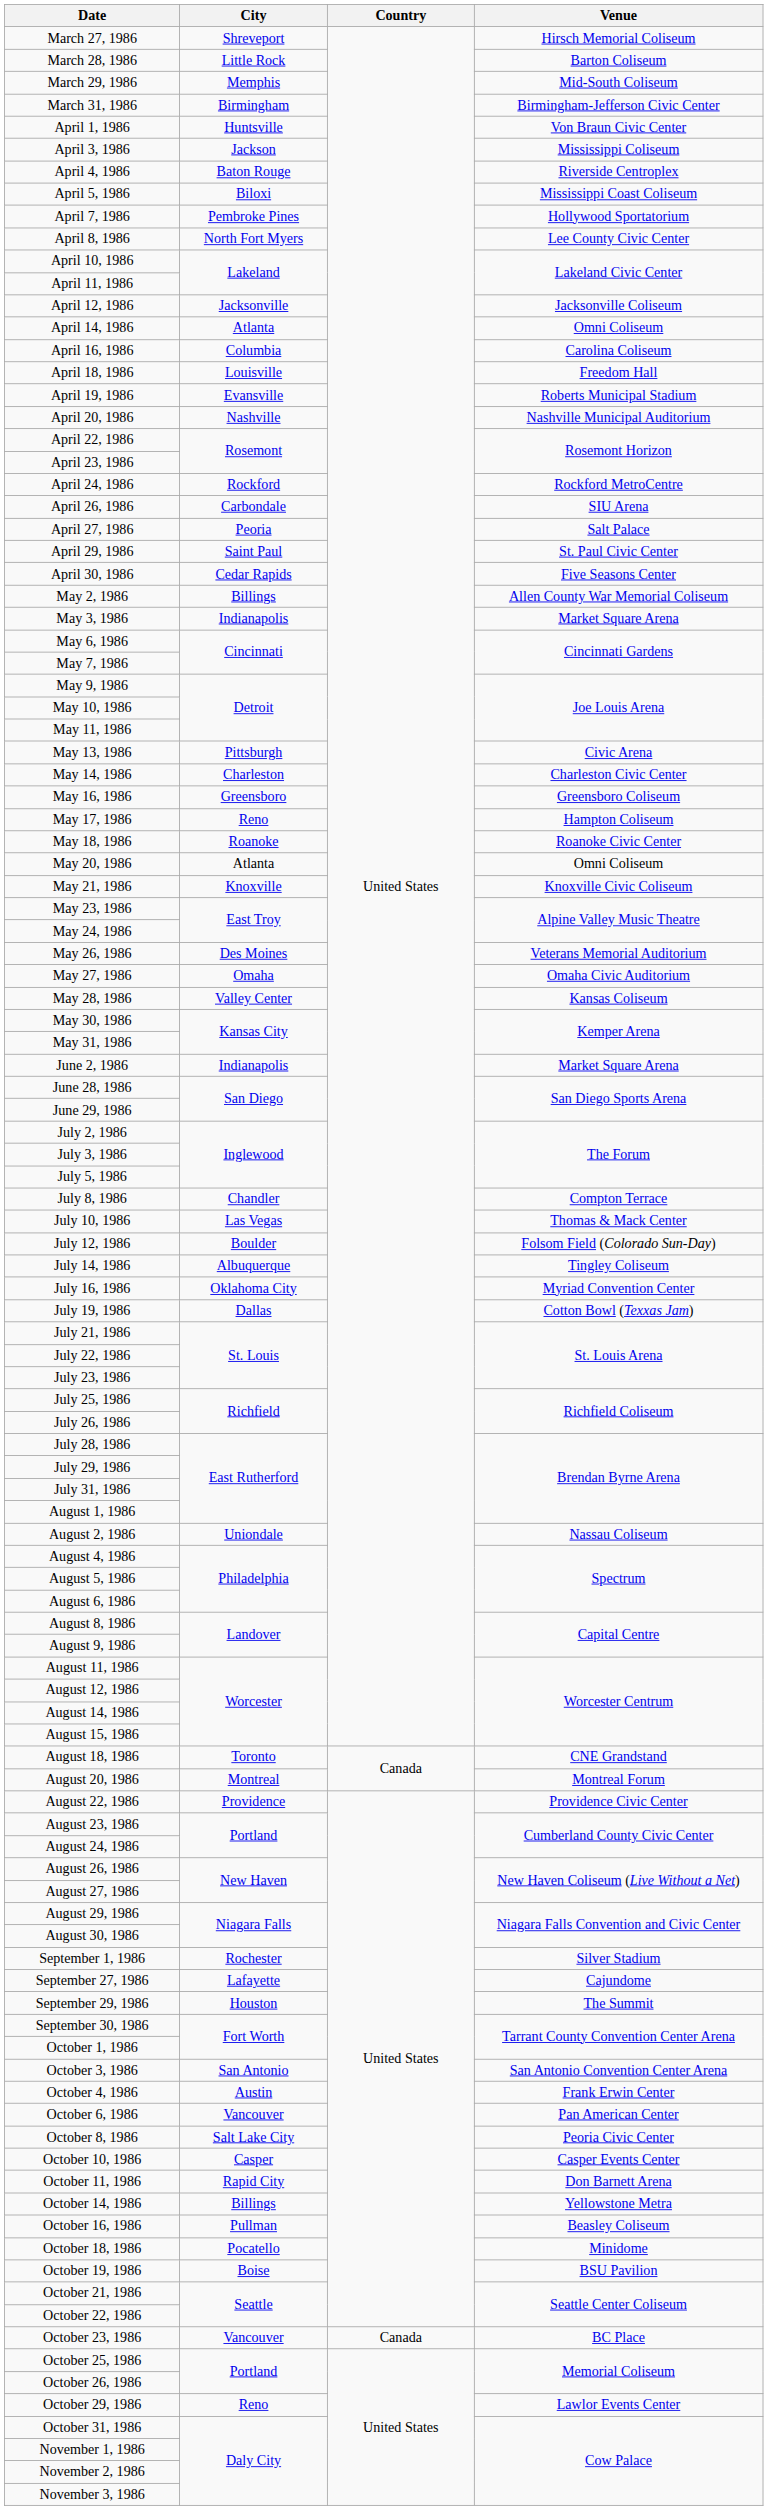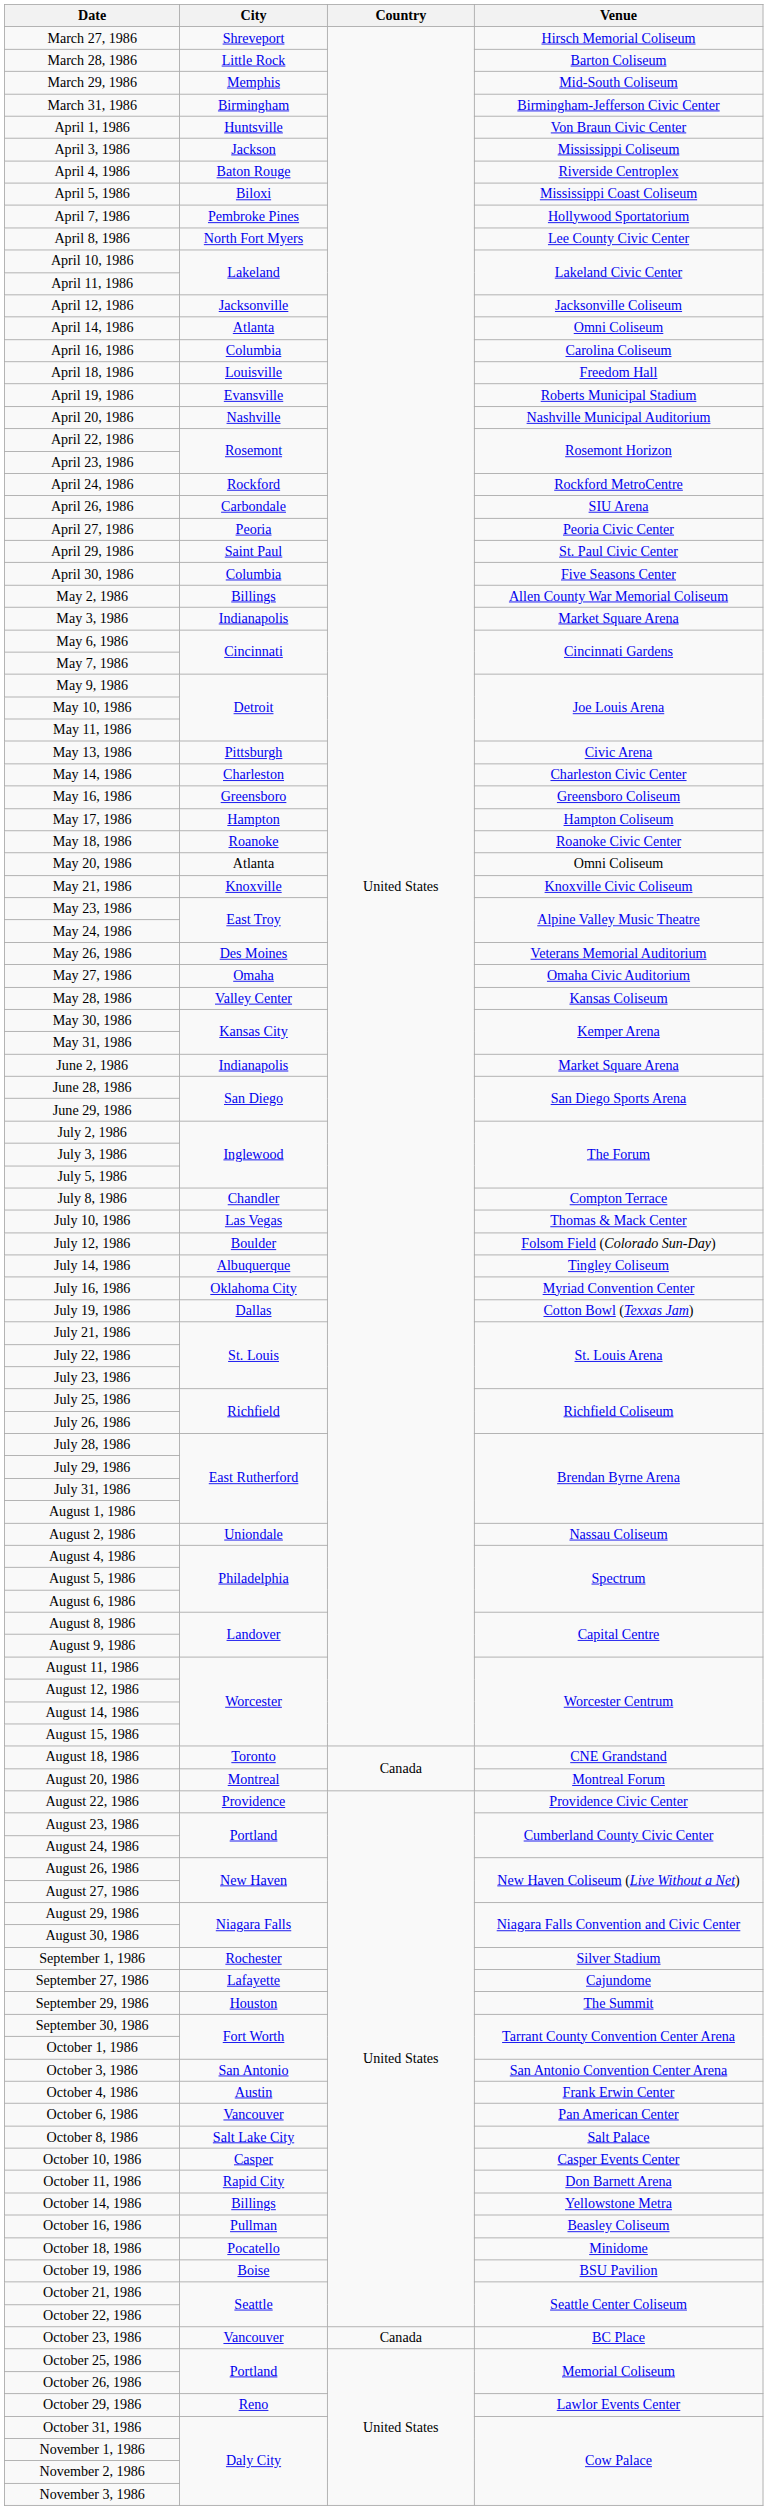 <table class="wikitable plainrowheaders" style="text-align:center;">
 <tr>
 <th scope="col" style="width:12em;">Date</th>
 <th scope="col" style="width:10em;">City</th>
 <th scope="col" style="width:10em;">Country</th>
 <th scope="col" style="width:20em;">Venue</th>
 </tr>
 <tr>
 <td>March 27, 1986</td>
 <td><a href='#'>Shreveport</a></td>
 <td rowspan="77">United States</td>
 <td><a href='#'>Hirsch Memorial Coliseum</a></td>
 </tr>
 <tr>
 <td>March 28, 1986</td>
 <td><a href='#'>Little Rock</a></td>
 <td><a href='#'>Barton Coliseum</a></td>
 </tr>
 <tr>
 <td>March 29, 1986</td>
 <td><a href='#'>Memphis</a></td>
 <td><a href='#'>Mid-South Coliseum</a></td>
 </tr>
 <tr>
 <td>March 31, 1986</td>
 <td><a href='#'>Birmingham</a></td>
 <td><a href='#'>Birmingham-Jefferson Civic Center</a></td>
 </tr>
 <tr>
 <td>April 1, 1986</td>
 <td><a href='#'>Huntsville</a></td>
 <td><a href='#'>Von Braun Civic Center</a></td>
 </tr>
 <tr>
 <td>April 3, 1986</td>
 <td><a href='#'>Jackson</a></td>
 <td><a href='#'>Mississippi Coliseum</a></td>
 </tr>
 <tr>
 <td>April 4, 1986</td>
 <td><a href='#'>Baton Rouge</a></td>
 <td><a href='#'>Riverside Centroplex</a></td>
 </tr>
 <tr>
 <td>April 5, 1986</td>
 <td><a href='#'>Biloxi</a></td>
 <td><a href='#'>Mississippi Coast Coliseum</a></td>
 </tr>
 <tr>
 <td>April 7, 1986</td>
 <td><a href='#'>Pembroke Pines</a></td>
 <td><a href='#'>Hollywood Sportatorium</a></td>
 </tr>
 <tr>
 <td>April 8, 1986</td>
 <td><a href='#'>North Fort Myers</a></td>
 <td><a href='#'>Lee County Civic Center</a></td>
 </tr>
 <tr>
 <td>April 10, 1986</td>
 <td rowspan="2"><a href='#'>Lakeland</a></td>
 <td rowspan="2"><a href='#'>Lakeland Civic Center</a></td>
 </tr>
 <tr>
 <td>April 11, 1986</td>
 </tr>
 <tr>
 <td>April 12, 1986</td>
 <td><a href='#'>Jacksonville</a></td>
 <td><a href='#'>Jacksonville Coliseum</a></td>
 </tr>
 <tr>
 <td>April 14, 1986</td>
 <td><a href='#'>Atlanta</a></td>
 <td><a href='#'>Omni Coliseum</a></td>
 </tr>
 <tr>
 <td>April 16, 1986</td>
 <td><a href='#'>Columbia</a></td>
 <td><a href='#'>Carolina Coliseum</a></td>
 </tr>
 <tr>
 <td>April 18, 1986</td>
 <td><a href='#'>Louisville</a></td>
 <td><a href='#'>Freedom Hall</a></td>
 </tr>
 <tr>
 <td>April 19, 1986</td>
 <td><a href='#'>Evansville</a></td>
 <td><a href='#'>Roberts Municipal Stadium</a></td>
 </tr>
 <tr>
 <td>April 20, 1986</td>
 <td><a href='#'>Nashville</a></td>
 <td><a href='#'>Nashville Municipal Auditorium</a></td>
 </tr>
 <tr>
 <td>April 22, 1986</td>
 <td rowspan="2"><a href='#'>Rosemont</a></td>
 <td rowspan="2"><a href='#'>Rosemont Horizon</a></td>
 </tr>
 <tr>
 <td>April 23, 1986</td>
 </tr>
 <tr>
 <td>April 24, 1986</td>
 <td><a href='#'>Rockford</a></td>
 <td><a href='#'>Rockford MetroCentre</a></td>
 </tr>
 <tr>
 <td>April 26, 1986</td>
 <td><a href='#'>Carbondale</a></td>
 <td><a href='#'>SIU Arena</a></td>
 </tr>
 <tr>
 <td>April 27, 1986</td>
 <td><a href='#'>Peoria</a></td>
-<td><a href='#'>Salt Palace</a></td>
+<td><a href='#'>Peoria Civic Center</a></td>
 </tr>
 <tr>
 <td>April 29, 1986</td>
 <td><a href='#'>Saint Paul</a></td>
 <td><a href='#'>St. Paul Civic Center</a></td>
 </tr>
 <tr>
 <td>April 30, 1986</td>
-<td><a href='#'>Cedar Rapids</a></td>
+<td><a href='#'>Columbia</a></td>
 <td><a href='#'>Five Seasons Center</a></td>
 </tr>
 <tr>
 <td>May 2, 1986</td>
 <td><a href='#'>Billings</a></td>
 <td><a href='#'>Allen County War Memorial Coliseum</a></td>
 </tr>
 <tr>
 <td>May 3, 1986</td>
 <td><a href='#'>Indianapolis</a></td>
 <td><a href='#'>Market Square Arena</a></td>
 </tr>
 <tr>
 <td>May 6, 1986</td>
 <td rowspan="2"><a href='#'>Cincinnati</a></td>
 <td rowspan="2"><a href='#'>Cincinnati Gardens</a></td>
 </tr>
 <tr>
 <td>May 7, 1986</td>
 </tr>
 <tr>
 <td>May 9, 1986</td>
 <td rowspan="3"><a href='#'>Detroit</a></td>
 <td rowspan="3"><a href='#'>Joe Louis Arena</a></td>
 </tr>
 <tr>
 <td>May 10, 1986</td>
 </tr>
 <tr>
 <td>May 11, 1986</td>
 </tr>
 <tr>
 <td>May 13, 1986</td>
 <td><a href='#'>Pittsburgh</a></td>
 <td><a href='#'>Civic Arena</a></td>
 </tr>
 <tr>
 <td>May 14, 1986</td>
 <td><a href='#'>Charleston</a></td>
 <td><a href='#'>Charleston Civic Center</a></td>
 </tr>
 <tr>
 <td>May 16, 1986</td>
 <td><a href='#'>Greensboro</a></td>
 <td><a href='#'>Greensboro Coliseum</a></td>
 </tr>
 <tr>
 <td>May 17, 1986</td>
-<td><a href='#'>Reno</a></td>
+<td><a href='#'>Hampton</a></td>
 <td><a href='#'>Hampton Coliseum</a></td>
 </tr>
 <tr>
 <td>May 18, 1986</td>
 <td><a href='#'>Roanoke</a></td>
 <td><a href='#'>Roanoke Civic Center</a></td>
 </tr>
 <tr>
 <td>May 20, 1986</td>
 <td>Atlanta</td>
 <td>Omni Coliseum</td>
 </tr>
 <tr>
 <td>May 21, 1986</td>
 <td><a href='#'>Knoxville</a></td>
 <td><a href='#'>Knoxville Civic Coliseum</a></td>
 </tr>
 <tr>
 <td>May 23, 1986</td>
 <td rowspan="2"><a href='#'>East Troy</a></td>
 <td rowspan="2"><a href='#'>Alpine Valley Music Theatre</a></td>
 </tr>
 <tr>
 <td>May 24, 1986</td>
 </tr>
 <tr>
 <td>May 26, 1986</td>
 <td><a href='#'>Des Moines</a></td>
 <td><a href='#'>Veterans Memorial Auditorium</a></td>
 </tr>
 <tr>
 <td>May 27, 1986</td>
 <td><a href='#'>Omaha</a></td>
 <td><a href='#'>Omaha Civic Auditorium</a></td>
 </tr>
 <tr>
 <td>May 28, 1986</td>
 <td><a href='#'>Valley Center</a></td>
 <td><a href='#'>Kansas Coliseum</a></td>
 </tr>
 <tr>
 <td>May 30, 1986</td>
 <td rowspan="2"><a href='#'>Kansas City</a></td>
 <td rowspan="2"><a href='#'>Kemper Arena</a></td>
 </tr>
 <tr>
 <td>May 31, 1986</td>
 </tr>
 <tr>
 <td>June 2, 1986</td>
 <td><a href='#'>Indianapolis</a></td>
 <td><a href='#'>Market Square Arena</a></td>
 </tr>
 <tr>
 <td>June 28, 1986</td>
 <td rowspan="2"><a href='#'>San Diego</a></td>
 <td rowspan="2"><a href='#'>San Diego Sports Arena</a></td>
 </tr>
 <tr>
 <td>June 29, 1986</td>
 </tr>
 <tr>
 <td>July 2, 1986</td>
 <td rowspan="3"><a href='#'>Inglewood</a></td>
 <td rowspan="3"><a href='#'>The Forum</a></td>
 </tr>
 <tr>
 <td>July 3, 1986</td>
 </tr>
 <tr>
 <td>July 5, 1986</td>
 </tr>
 <tr>
 <td>July 8, 1986</td>
 <td><a href='#'>Chandler</a></td>
 <td><a href='#'>Compton Terrace</a></td>
 </tr>
 <tr>
 <td>July 10, 1986</td>
 <td><a href='#'>Las Vegas</a></td>
 <td><a href='#'>Thomas & Mack Center</a></td>
 </tr>
 <tr>
 <td>July 12, 1986</td>
 <td><a href='#'>Boulder</a></td>
 <td><a href='#'>Folsom Field</a> (<em>Colorado Sun-Day</em>)</td>
 </tr>
 <tr>
 <td>July 14, 1986</td>
 <td><a href='#'>Albuquerque</a></td>
 <td><a href='#'>Tingley Coliseum</a></td>
 </tr>
 <tr>
 <td>July 16, 1986</td>
 <td><a href='#'>Oklahoma City</a></td>
 <td><a href='#'>Myriad Convention Center</a></td>
 </tr>
 <tr>
 <td>July 19, 1986</td>
 <td><a href='#'>Dallas</a></td>
 <td><a href='#'>Cotton Bowl</a> (<em><a href='#'>Texxas Jam</a></em>)</td>
 </tr>
 <tr>
 <td>July 21, 1986</td>
 <td rowspan="3"><a href='#'>St. Louis</a></td>
 <td rowspan="3"><a href='#'>St. Louis Arena</a></td>
 </tr>
 <tr>
 <td>July 22, 1986</td>
 </tr>
 <tr>
 <td>July 23, 1986</td>
 </tr>
 <tr>
 <td>July 25, 1986</td>
 <td rowspan="2"><a href='#'>Richfield</a></td>
 <td rowspan="2"><a href='#'>Richfield Coliseum</a></td>
 </tr>
 <tr>
 <td>July 26, 1986</td>
 </tr>
 <tr>
 <td>July 28, 1986</td>
 <td rowspan="4"><a href='#'>East Rutherford</a></td>
 <td rowspan="4"><a href='#'>Brendan Byrne Arena</a></td>
 </tr>
 <tr>
 <td>July 29, 1986</td>
 </tr>
 <tr>
 <td>July 31, 1986</td>
 </tr>
 <tr>
 <td>August 1, 1986</td>
 </tr>
 <tr>
 <td>August 2, 1986</td>
 <td><a href='#'>Uniondale</a></td>
 <td><a href='#'>Nassau Coliseum</a></td>
 </tr>
 <tr>
 <td>August 4, 1986</td>
 <td rowspan="3"><a href='#'>Philadelphia</a></td>
 <td rowspan="3"><a href='#'>Spectrum</a></td>
 </tr>
 <tr>
 <td>August 5, 1986</td>
 </tr>
 <tr>
 <td>August 6, 1986</td>
 </tr>
 <tr>
 <td>August 8, 1986</td>
 <td rowspan="2"><a href='#'>Landover</a></td>
 <td rowspan="2"><a href='#'>Capital Centre</a></td>
 </tr>
 <tr>
 <td>August 9, 1986</td>
 </tr>
 <tr>
 <td>August 11, 1986</td>
 <td rowspan="4"><a href='#'>Worcester</a></td>
 <td rowspan="4"><a href='#'>Worcester Centrum</a></td>
 </tr>
 <tr>
 <td>August 12, 1986</td>
 </tr>
 <tr>
 <td>August 14, 1986</td>
 </tr>
 <tr>
 <td>August 15, 1986</td>
 </tr>
 <tr>
 <td>August 18, 1986</td>
 <td><a href='#'>Toronto</a></td>
 <td rowspan="2">Canada</td>
 <td><a href='#'>CNE Grandstand</a></td>
 </tr>
 <tr>
 <td>August 20, 1986</td>
 <td><a href='#'>Montreal</a></td>
 <td><a href='#'>Montreal Forum</a></td>
 </tr>
 <tr>
 <td>August 22, 1986</td>
 <td><a href='#'>Providence</a></td>
 <td rowspan="24">United States</td>
 <td><a href='#'>Providence Civic Center</a></td>
 </tr>
 <tr>
 <td>August 23, 1986</td>
 <td rowspan="2"><a href='#'>Portland</a></td>
 <td rowspan="2"><a href='#'>Cumberland County Civic Center</a></td>
 </tr>
 <tr>
 <td>August 24, 1986</td>
 </tr>
 <tr>
 <td>August 26, 1986</td>
 <td rowspan="2"><a href='#'>New Haven</a></td>
 <td rowspan="2"><a href='#'>New Haven Coliseum</a> (<em><a href='#'>Live Without a Net</a></em>)</td>
 </tr>
 <tr>
 <td>August 27, 1986</td>
 </tr>
 <tr>
 <td>August 29, 1986</td>
 <td rowspan="2"><a href='#'>Niagara Falls</a></td>
 <td rowspan="2"><a href='#'>Niagara Falls Convention and Civic Center</a></td>
 </tr>
 <tr>
 <td>August 30, 1986</td>
 </tr>
 <tr>
 <td>September 1, 1986</td>
 <td><a href='#'>Rochester</a></td>
 <td><a href='#'>Silver Stadium</a></td>
 </tr>
 <tr>
 <td>September 27, 1986</td>
 <td><a href='#'>Lafayette</a></td>
 <td><a href='#'>Cajundome</a></td>
 </tr>
 <tr>
 <td>September 29, 1986</td>
 <td><a href='#'>Houston</a></td>
 <td><a href='#'>The Summit</a></td>
 </tr>
 <tr>
 <td>September 30, 1986</td>
 <td rowspan="2"><a href='#'>Fort Worth</a></td>
 <td rowspan="2"><a href='#'>Tarrant County Convention Center Arena</a></td>
 </tr>
 <tr>
 <td>October 1, 1986</td>
 </tr>
 <tr>
 <td>October 3, 1986</td>
 <td><a href='#'>San Antonio</a></td>
 <td><a href='#'>San Antonio Convention Center Arena</a></td>
 </tr>
 <tr>
 <td>October 4, 1986</td>
 <td><a href='#'>Austin</a></td>
 <td><a href='#'>Frank Erwin Center</a></td>
 </tr>
 <tr>
 <td>October 6, 1986</td>
 <td><a href='#'>Vancouver</a></td>
 <td><a href='#'>Pan American Center</a></td>
 </tr>
 <tr>
 <td>October 8, 1986</td>
 <td><a href='#'>Salt Lake City</a></td>
-<td><a href='#'>Peoria Civic Center</a></td>
+<td><a href='#'>Salt Palace</a></td>
 </tr>
 <tr>
 <td>October 10, 1986</td>
 <td><a href='#'>Casper</a></td>
 <td><a href='#'>Casper Events Center</a></td>
 </tr>
 <tr>
 <td>October 11, 1986</td>
 <td><a href='#'>Rapid City</a></td>
 <td><a href='#'>Don Barnett Arena</a></td>
 </tr>
 <tr>
 <td>October 14, 1986</td>
 <td><a href='#'>Billings</a></td>
 <td><a href='#'>Yellowstone Metra</a></td>
 </tr>
 <tr>
 <td>October 16, 1986</td>
 <td><a href='#'>Pullman</a></td>
 <td><a href='#'>Beasley Coliseum</a></td>
 </tr>
 <tr>
 <td>October 18, 1986</td>
 <td><a href='#'>Pocatello</a></td>
 <td><a href='#'>Minidome</a></td>
 </tr>
 <tr>
 <td>October 19, 1986</td>
 <td><a href='#'>Boise</a></td>
 <td><a href='#'>BSU Pavilion</a></td>
 </tr>
 <tr>
 <td>October 21, 1986</td>
 <td rowspan="2"><a href='#'>Seattle</a></td>
 <td rowspan="2"><a href='#'>Seattle Center Coliseum</a></td>
 </tr>
 <tr>
 <td>October 22, 1986</td>
 </tr>
 <tr>
 <td>October 23, 1986</td>
 <td><a href='#'>Vancouver</a></td>
 <td>Canada</td>
 <td><a href='#'>BC Place</a></td>
 </tr>
 <tr>
 <td>October 25, 1986</td>
 <td rowspan="2"><a href='#'>Portland</a></td>
 <td rowspan="7">United States</td>
 <td rowspan="2"><a href='#'>Memorial Coliseum</a></td>
 </tr>
 <tr>
 <td>October 26, 1986</td>
 </tr>
 <tr>
 <td>October 29, 1986</td>
 <td><a href='#'>Reno</a></td>
 <td><a href='#'>Lawlor Events Center</a></td>
 </tr>
 <tr>
 <td>October 31, 1986</td>
 <td rowspan="4"><a href='#'>Daly City</a></td>
 <td rowspan="4"><a href='#'>Cow Palace</a></td>
 </tr>
 <tr>
 <td>November 1, 1986</td>
 </tr>
 <tr>
 <td>November 2, 1986</td>
 </tr>
 <tr>
 <td>November 3, 1986</td>
 </tr>
 </table>
